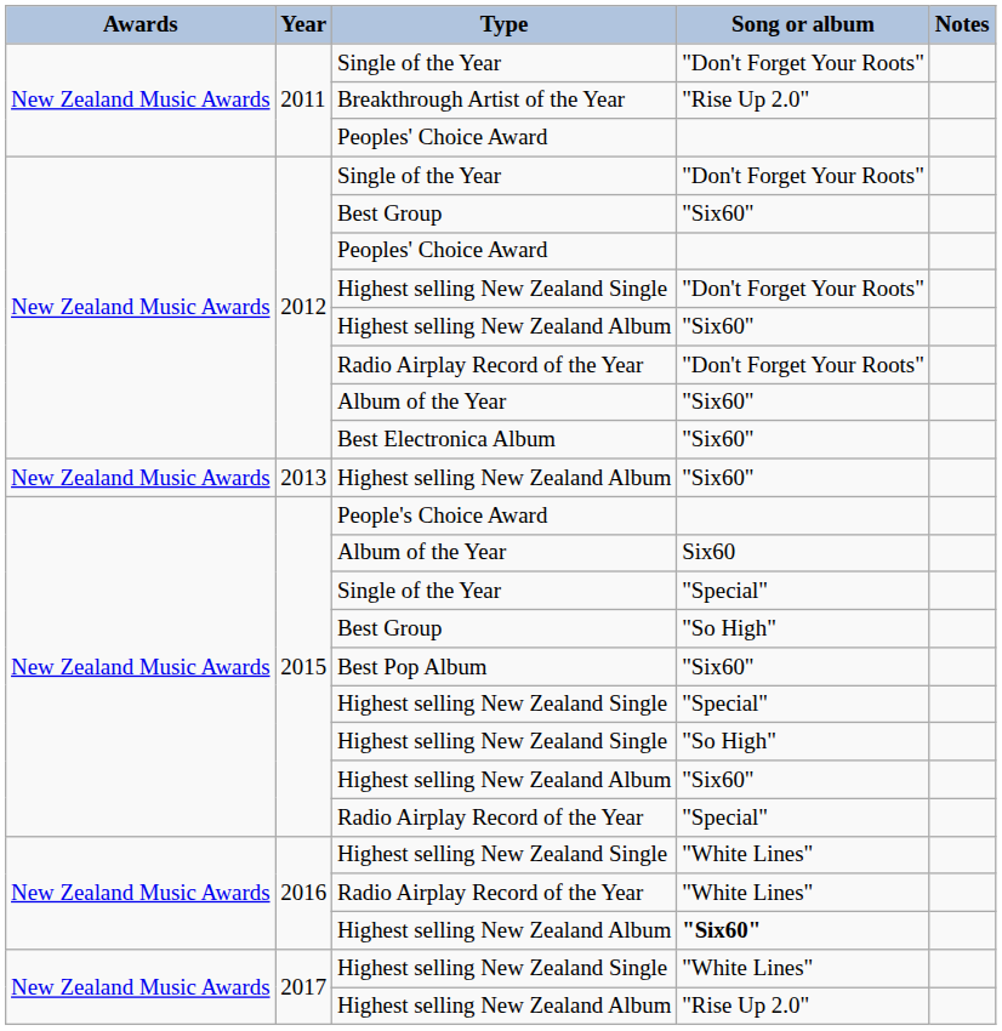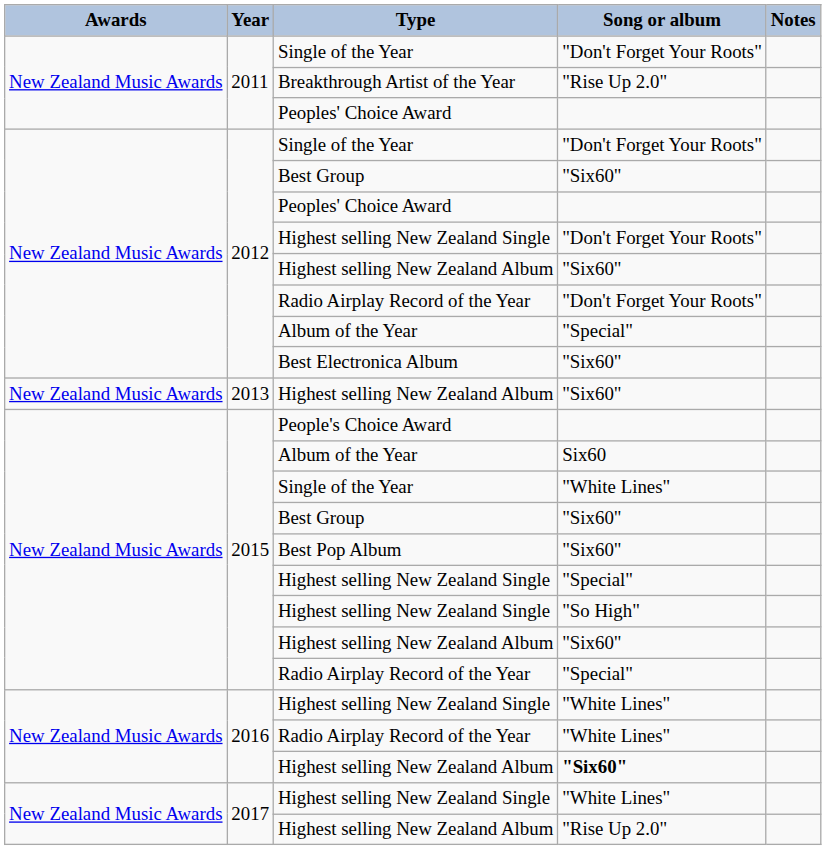 <table class="wikitable" style="font-size:90%">
 <tr style="text-align:center;">
 <th style="background:#B0C4DE;">Awards</th>
 <th style="background:#B0C4DE;">Year</th>
 <th style="background:#B0C4DE;">Type</th>
 <th style="background:#B0C4DE;">Song or album</th>
 <th style="background:#B0C4DE;">Notes</th>
 </tr>
 <tr>
 <td rowspan=3><a href='#'>New Zealand Music Awards</a></td>
 <td rowspan=3>2011</td>
 <td>Single of the Year</td>
 <td>"Don't Forget Your Roots"</td>
 <td></td>
 </tr>
 <tr>
 <td>Breakthrough Artist of the Year</td>
 <td>"Rise Up 2.0"</td>
 <td></td>
 </tr>
 <tr>
 <td>Peoples' Choice Award</td>
 <td></td>
 <td></td>
 </tr>
 <tr>
 <td rowspan=8><a href='#'>New Zealand Music Awards</a></td>
 <td rowspan=8>2012</td>
 <td>Single of the Year</td>
 <td>"Don't Forget Your Roots"</td>
 <td></td>
 </tr>
 <tr>
 <td>Best Group</td>
 <td>"Six60"</td>
 <td></td>
 </tr>
 <tr>
 <td>Peoples' Choice Award</td>
 <td></td>
 <td></td>
 </tr>
 <tr>
 <td>Highest selling New Zealand Single</td>
 <td>"Don't Forget Your Roots"</td>
 <td></td>
 </tr>
 <tr>
 <td>Highest selling New Zealand Album</td>
 <td>"Six60"</td>
 <td></td>
 </tr>
 <tr>
 <td>Radio Airplay Record of the Year</td>
 <td>"Don't Forget Your Roots"</td>
 <td></td>
 </tr>
 <tr>
 <td>Album of the Year</td>
-<td>"Six60"</td>
+<td>"Special"</td>
 <td></td>
 </tr>
 <tr>
 <td>Best Electronica Album</td>
 <td>"Six60"</td>
 <td></td>
 </tr>
 <tr>
 <td rowspan=1><a href='#'>New Zealand Music Awards</a></td>
 <td rowspan=1>2013</td>
 <td>Highest selling New Zealand Album</td>
 <td>"Six60"</td>
 <td></td>
 </tr>
 <tr>
 <td rowspan=9><a href='#'>New Zealand Music Awards</a></td>
 <td rowspan=9>2015</td>
 <td>People's Choice Award</td>
 <td></td>
 <td></td>
 </tr>
 <tr>
 <td>Album of the Year</td>
 <td>Six60</td>
 <td></td>
 </tr>
 <tr>
 <td>Single of the Year</td>
-<td>"Special"</td>
+<td>"White Lines"</td>
 <td></td>
 </tr>
 <tr>
 <td>Best Group</td>
-<td>"So High"</td>
+<td>"Six60"</td>
 <td></td>
 </tr>
 <tr>
 <td>Best Pop Album</td>
 <td>"Six60"</td>
 <td></td>
 </tr>
 <tr>
 <td>Highest selling New Zealand Single</td>
 <td>"Special"</td>
 <td></td>
 </tr>
 <tr>
 <td>Highest selling New Zealand Single</td>
 <td>"So High"</td>
 <td></td>
 </tr>
 <tr>
 <td>Highest selling New Zealand Album</td>
 <td>"Six60"</td>
 <td></td>
 </tr>
 <tr>
 <td>Radio Airplay Record of the Year</td>
 <td>"Special"</td>
 <td></td>
 </tr>
 <tr>
 <td rowspan=3><a href='#'>New Zealand Music Awards</a></td>
 <td rowspan=3>2016</td>
 <td>Highest selling New Zealand Single</td>
 <td>"White Lines"</td>
 <td></td>
 </tr>
 <tr>
 <td>Radio Airplay Record of the Year</td>
 <td>"White Lines"</td>
 <td></td>
 </tr>
 <tr>
 <td>Highest selling New Zealand Album</td>
 <td><strong>"Six60"</strong></td>
 <td></td>
 </tr>
 <tr>
 <td rowspan=2><a href='#'>New Zealand Music Awards</a></td>
 <td rowspan=2>2017</td>
 <td>Highest selling New Zealand Single</td>
 <td>"White Lines"</td>
 <td></td>
 </tr>
 <tr>
 <td>Highest selling New Zealand Album</td>
 <td>"Rise Up 2.0"</td>
 <td></td>
 </tr>
 </table>
